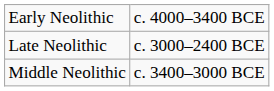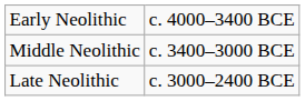 <table class="wikitable">
 <tr>
 <td>Early Neolithic</td>
 <td>c. 4000–3400 BCE</td>
 </tr>
 <tr>
+<td>Middle Neolithic</td>
+<td>c. 3400–3000 BCE</td>
+</tr>
+<tr>
 <td>Late Neolithic</td>
 <td>c. 3000–2400 BCE</td>
 </tr>
-<tr>
-<td>Middle Neolithic</td>
-<td>c. 3400–3000 BCE</td>
-</tr>
 </table>
